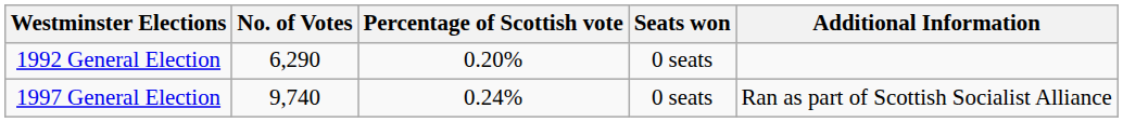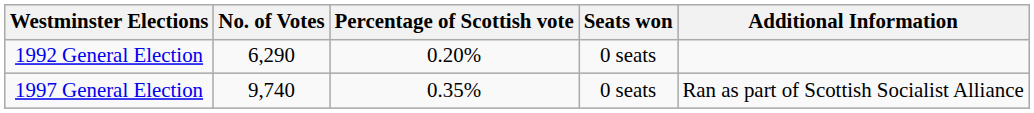 <table class="wikitable"  style="text-align:center; font-size:86%;">
 <tr>
 <th>Westminster Elections</th>
 <th>No. of Votes</th>
 <th>Percentage of Scottish vote</th>
 <th>Seats won</th>
 <th>Additional Information</th>
 </tr>
 <tr>
 <td><a href='#'>1992 General Election</a></td>
 <td>6,290</td>
 <td>0.20%</td>
 <td>0 seats</td>
 <td></td>
 </tr>
 <tr>
 <td><a href='#'>1997 General Election</a></td>
 <td>9,740</td>
-<td>0.24%</td>
+<td>0.35%</td>
 <td>0 seats</td>
 <td>Ran as part of Scottish Socialist Alliance</td>
 </tr>
 </table>
